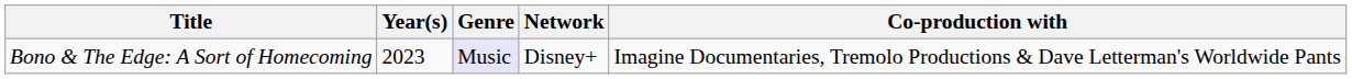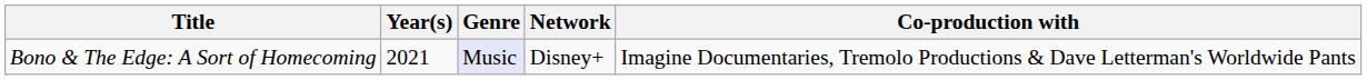 <table class="wikitable sortable">
 <tr>
 <th>Title</th>
 <th>Year(s)</th>
 <th>Genre</th>
 <th>Network</th>
 <th>Co-production with</th>
 </tr>
 <tr>
 <td><em>Bono & The Edge: A Sort of Homecoming</em></td>
-<td>2023</td>
+<td>2021</td>
 <td style="background: lavender;">Music</td>
 <td>Disney+</td>
 <td>Imagine Documentaries, Tremolo Productions & Dave Letterman's Worldwide Pants</td>
 </tr>
 </table>
